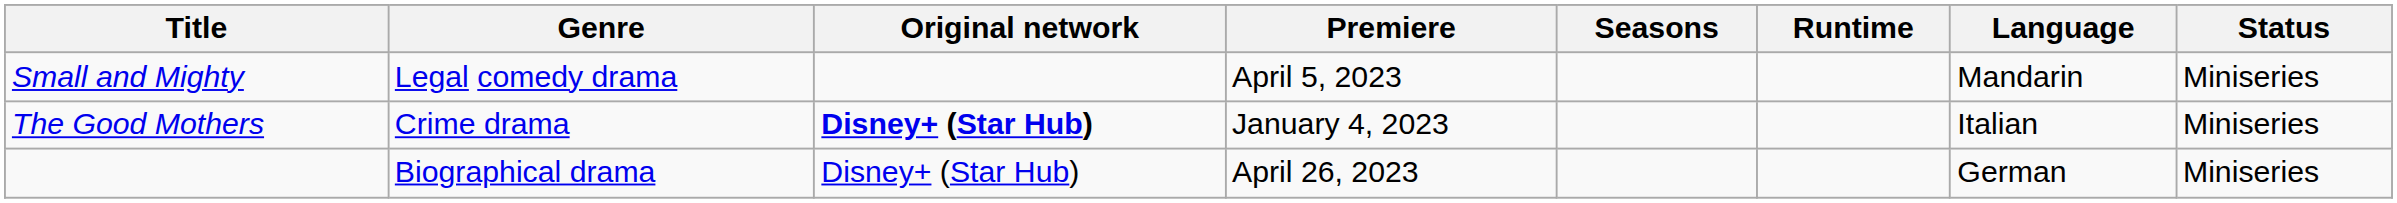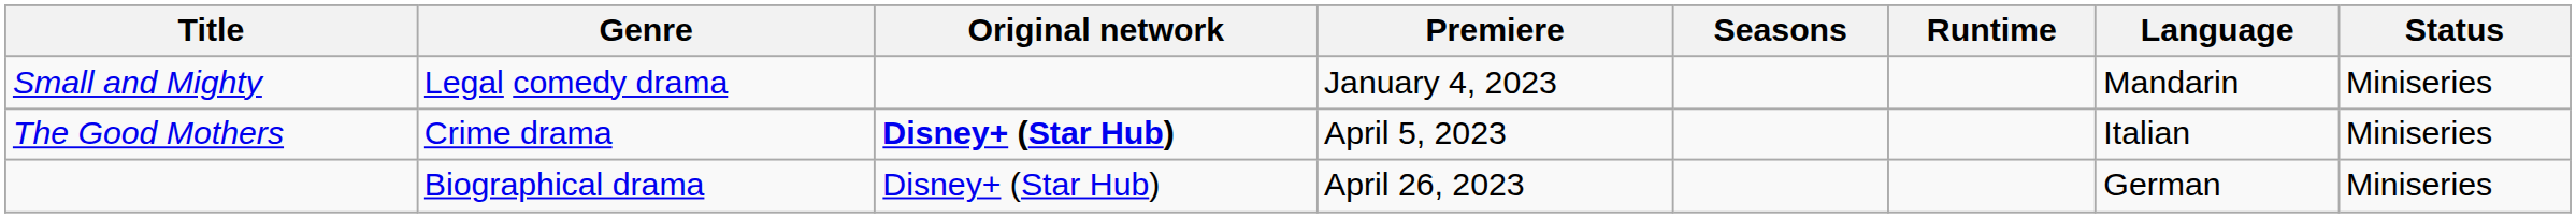 <table class="wikitable sortable" style="width:100%;">
 <tr>
 <th>Title</th>
 <th>Genre</th>
 <th>Original network</th>
 <th>Premiere</th>
 <th>Seasons</th>
 <th>Runtime</th>
 <th>Language</th>
 <th>Status</th>
 </tr>
 <tr>
 <td><em><a href='#'>Small and Mighty</a></em></td>
 <td><a href='#'>Legal</a> <a href='#'>comedy drama</a></td>
 <td></td>
-<td>April 5, 2023</td>
+<td>January 4, 2023</td>
 <td></td>
 <td></td>
 <td>Mandarin</td>
 <td>Miniseries</td>
 </tr>
 <tr>
 <td><em><a href='#'>The Good Mothers</a></em></td>
 <td><a href='#'>Crime drama</a></td>
 <td><strong><a href='#'>Disney+</a> (<a href='#'>Star Hub</a>)</strong></td>
-<td>January 4, 2023</td>
+<td>April 5, 2023</td>
 <td></td>
 <td></td>
 <td>Italian</td>
 <td>Miniseries</td>
 </tr>
 <tr>
 <td><em></em></td>
 <td><a href='#'>Biographical drama</a></td>
 <td><a href='#'>Disney+</a> (<a href='#'>Star Hub</a>)</td>
 <td>April 26, 2023</td>
 <td></td>
 <td></td>
 <td>German</td>
 <td>Miniseries</td>
 </tr>
 </table>
